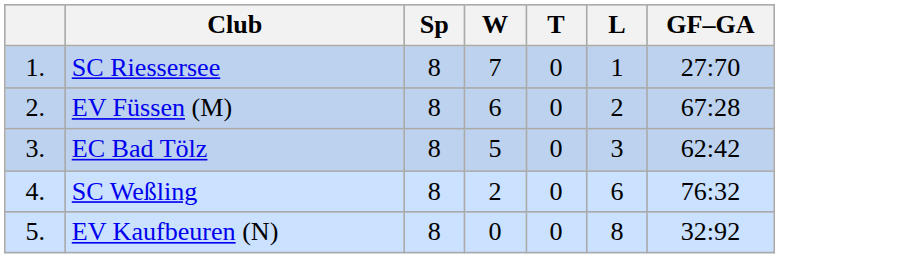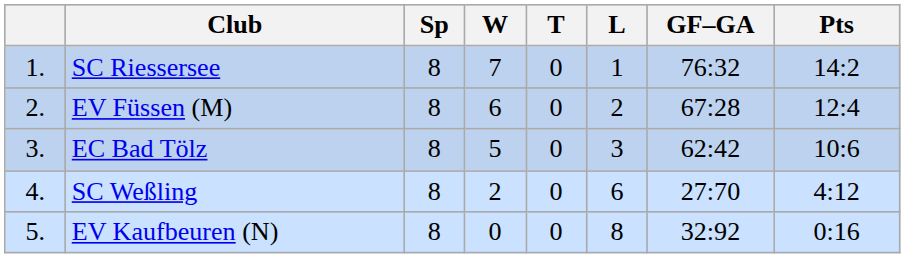 <table class="wikitable">
 <tr>
 <th width="30"></th>
 <th width="200">Club</th>
 <th width="30">Sp</th>
 <th width="30">W</th>
 <th width="30">T</th>
 <th width="30">L</th>
 <th width="70">GF–GA</th>
+<th width="70">Pts</th>
 </tr>
 <tr bgcolor="#BCD2EE" align="center">
 <td>1.</td>
 <td align="left"><a href='#'>SC Riessersee</a></td>
 <td>8</td>
 <td>7</td>
 <td>0</td>
 <td>1</td>
-<td>27:70</td>
+<td>76:32</td>
+<td>14:2</td>
 </tr>
 <tr bgcolor=#BCD2EE align="center">
 <td>2.</td>
 <td align="left"><a href='#'>EV Füssen</a> (M)</td>
 <td>8</td>
 <td>6</td>
 <td>0</td>
 <td>2</td>
 <td>67:28</td>
+<td>12:4</td>
 </tr>
 <tr bgcolor=#BCD2EE align="center">
 <td>3.</td>
 <td align="left"><a href='#'>EC Bad Tölz</a></td>
 <td>8</td>
 <td>5</td>
 <td>0</td>
 <td>3</td>
 <td>62:42</td>
+<td>10:6</td>
 </tr>
 <tr bgcolor=#CAE1FF align="center">
 <td>4.</td>
 <td align="left"><a href='#'>SC Weßling</a></td>
 <td>8</td>
 <td>2</td>
 <td>0</td>
 <td>6</td>
-<td>76:32</td>
+<td>27:70</td>
+<td>4:12</td>
 </tr>
 <tr bgcolor=#CAE1FF align="center">
 <td>5.</td>
 <td align="left"><a href='#'>EV Kaufbeuren</a> (N)</td>
 <td>8</td>
 <td>0</td>
 <td>0</td>
 <td>8</td>
 <td>32:92</td>
+<td>0:16</td>
 </tr>
 </table>
